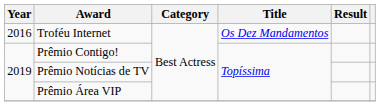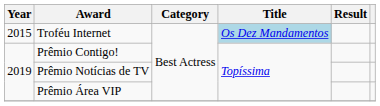 <table class="wikitable">
 <tr>
 <th>Year</th>
 <th>Award</th>
 <th>Category</th>
 <th>Title</th>
 <th>Result</th>
 <th></th>
 </tr>
 <tr>
-<td>2016</td>
+<td>2015</td>
 <td>Troféu Internet</td>
 <td rowspan="4">Best Actress</td>
-<td><em><a href='#'>Os Dez Mandamentos</a></em></td>
+<td style="background: lightblue;"><em><a href='#'>Os Dez Mandamentos</a></em></td>
 <td></td>
 <td></td>
 </tr>
 <tr>
 <td rowspan="3">2019</td>
 <td>Prêmio Contigo!</td>
 <td rowspan="3"><em><a href='#'>Topíssima</a></em></td>
 <td></td>
 <td></td>
 </tr>
 <tr>
 <td>Prêmio Notícias de TV</td>
 <td></td>
 <td></td>
 </tr>
 <tr>
 <td>Prêmio Área VIP</td>
 <td></td>
 <td></td>
 </tr>
 <tr>
 </tr>
 </table>
